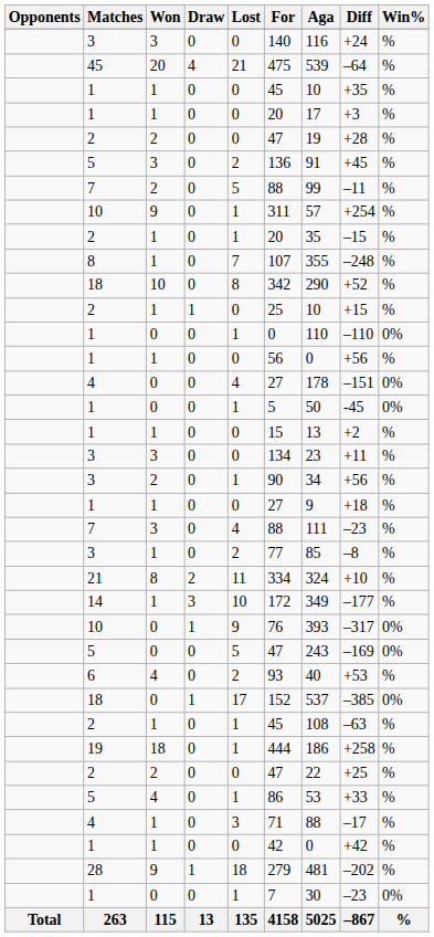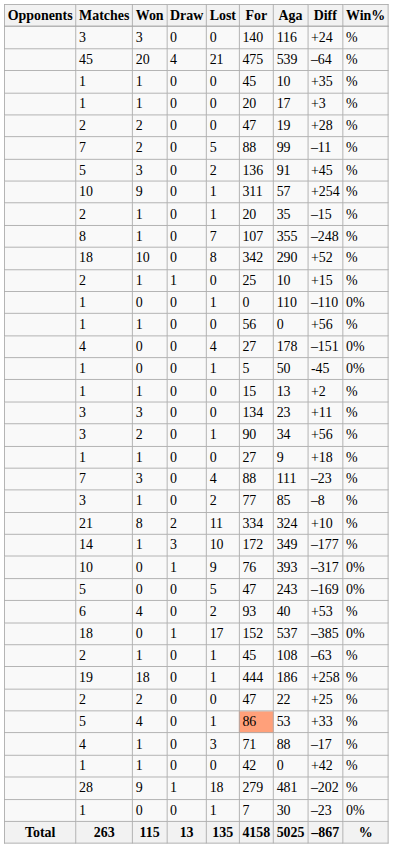 <table class="sortable wikitable">
 <tr>
 <th>Opponents</th>
 <th>Matches</th>
 <th>Won</th>
 <th>Draw</th>
 <th>Lost</th>
 <th>For</th>
 <th>Aga</th>
 <th>Diff</th>
 <th>Win%</th>
 </tr>
 <tr bgcolor="#d0ffd0" align="center">
 </tr>
 <tr>
 <td align="left"></td>
 <td>3</td>
 <td>3</td>
 <td>0</td>
 <td>0</td>
 <td>140</td>
 <td>116</td>
 <td>+24</td>
 <td>%</td>
 </tr>
 <tr>
 <td align="left"></td>
 <td>45</td>
 <td>20</td>
 <td>4</td>
 <td>21</td>
 <td>475</td>
 <td>539</td>
 <td>–64</td>
 <td>%</td>
 </tr>
 <tr>
 <td align="left"></td>
 <td>1</td>
 <td>1</td>
 <td>0</td>
 <td>0</td>
 <td>45</td>
 <td>10</td>
 <td>+35</td>
 <td>%</td>
 </tr>
 <tr>
 <td align="left"></td>
 <td>1</td>
 <td>1</td>
 <td>0</td>
 <td>0</td>
 <td>20</td>
 <td>17</td>
 <td>+3</td>
 <td>%</td>
 </tr>
 <tr>
 <td align="left"></td>
 <td>2</td>
 <td>2</td>
 <td>0</td>
 <td>0</td>
 <td>47</td>
 <td>19</td>
 <td>+28</td>
 <td>%</td>
 </tr>
 <tr>
 <td align="left"></td>
+<td>7</td>
+<td>2</td>
+<td>0</td>
+<td>5</td>
+<td>88</td>
+<td>99</td>
+<td>–11</td>
+<td>%</td>
+</tr>
+<tr>
+<td align="left"></td>
 <td>5</td>
 <td>3</td>
 <td>0</td>
 <td>2</td>
 <td>136</td>
 <td>91</td>
 <td>+45</td>
-<td>%</td>
-</tr>
-<tr>
-<td align="left"></td>
-<td>7</td>
-<td>2</td>
-<td>0</td>
-<td>5</td>
-<td>88</td>
-<td>99</td>
-<td>–11</td>
 <td>%</td>
 </tr>
 <tr>
 <td align="left"></td>
 <td>10</td>
 <td>9</td>
 <td>0</td>
 <td>1</td>
 <td>311</td>
 <td>57</td>
 <td>+254</td>
 <td>%</td>
 </tr>
 <tr>
 <td align="left"></td>
 <td>2</td>
 <td>1</td>
 <td>0</td>
 <td>1</td>
 <td>20</td>
 <td>35</td>
 <td>–15</td>
 <td>%</td>
 </tr>
 <tr>
 <td align="left"></td>
 <td>8</td>
 <td>1</td>
 <td>0</td>
 <td>7</td>
 <td>107</td>
 <td>355</td>
 <td>–248</td>
 <td>%</td>
 </tr>
 <tr>
 <td align="left"></td>
 <td>18</td>
 <td>10</td>
 <td>0</td>
 <td>8</td>
 <td>342</td>
 <td>290</td>
 <td>+52</td>
 <td>%</td>
 </tr>
 <tr>
 <td align="left"></td>
 <td>2</td>
 <td>1</td>
 <td>1</td>
 <td>0</td>
 <td>25</td>
 <td>10</td>
 <td>+15</td>
 <td>%</td>
 </tr>
 <tr>
 <td align="left"></td>
 <td>1</td>
 <td>0</td>
 <td>0</td>
 <td>1</td>
 <td>0</td>
 <td>110</td>
 <td>–110</td>
 <td>0%</td>
 </tr>
 <tr>
 <td align="left"></td>
 <td>1</td>
 <td>1</td>
 <td>0</td>
 <td>0</td>
 <td>56</td>
 <td>0</td>
 <td>+56</td>
 <td>%</td>
 </tr>
 <tr>
 <td align="left"></td>
 <td>4</td>
 <td>0</td>
 <td>0</td>
 <td>4</td>
 <td>27</td>
 <td>178</td>
 <td>–151</td>
 <td>0%</td>
 </tr>
 <tr>
 <td align="left"></td>
 <td>1</td>
 <td>0</td>
 <td>0</td>
 <td>1</td>
 <td>5</td>
 <td>50</td>
 <td>-45</td>
 <td>0%</td>
 </tr>
 <tr>
 <td align="left"></td>
 <td>1</td>
 <td>1</td>
 <td>0</td>
 <td>0</td>
 <td>15</td>
 <td>13</td>
 <td>+2</td>
 <td>%</td>
 </tr>
 <tr>
 <td align="left"></td>
 <td>3</td>
 <td>3</td>
 <td>0</td>
 <td>0</td>
 <td>134</td>
 <td>23</td>
 <td>+11</td>
 <td>%</td>
 </tr>
 <tr>
 <td align="left"></td>
 <td>3</td>
 <td>2</td>
 <td>0</td>
 <td>1</td>
 <td>90</td>
 <td>34</td>
 <td>+56</td>
 <td>%</td>
 </tr>
 <tr>
 <td align="left"></td>
 <td>1</td>
 <td>1</td>
 <td>0</td>
 <td>0</td>
 <td>27</td>
 <td>9</td>
 <td>+18</td>
 <td>%</td>
 </tr>
 <tr>
 <td align="left"></td>
 <td>7</td>
 <td>3</td>
 <td>0</td>
 <td>4</td>
 <td>88</td>
 <td>111</td>
 <td>–23</td>
 <td>%</td>
 </tr>
 <tr>
 <td align="left"></td>
 <td>3</td>
 <td>1</td>
 <td>0</td>
 <td>2</td>
 <td>77</td>
 <td>85</td>
 <td>–8</td>
 <td>%</td>
 </tr>
 <tr>
 <td align="left"></td>
 <td>21</td>
 <td>8</td>
 <td>2</td>
 <td>11</td>
 <td>334</td>
 <td>324</td>
 <td>+10</td>
 <td>%</td>
 </tr>
 <tr>
 <td align="left"></td>
 <td>14</td>
 <td>1</td>
 <td>3</td>
 <td>10</td>
 <td>172</td>
 <td>349</td>
 <td>–177</td>
 <td>%</td>
 </tr>
 <tr>
 <td align="left"></td>
 <td>10</td>
 <td>0</td>
 <td>1</td>
 <td>9</td>
 <td>76</td>
 <td>393</td>
 <td>–317</td>
 <td>0%</td>
 </tr>
 <tr>
 <td align="left"></td>
 <td>5</td>
 <td>0</td>
 <td>0</td>
 <td>5</td>
 <td>47</td>
 <td>243</td>
 <td>–169</td>
 <td>0%</td>
 </tr>
 <tr>
 <td align="left"></td>
 <td>6</td>
 <td>4</td>
 <td>0</td>
 <td>2</td>
 <td>93</td>
 <td>40</td>
 <td>+53</td>
 <td>%</td>
 </tr>
 <tr>
 <td align="left"></td>
 <td>18</td>
 <td>0</td>
 <td>1</td>
 <td>17</td>
 <td>152</td>
 <td>537</td>
 <td>–385</td>
 <td>0%</td>
 </tr>
 <tr>
 <td align="left"></td>
 <td>2</td>
 <td>1</td>
 <td>0</td>
 <td>1</td>
 <td>45</td>
 <td>108</td>
 <td>–63</td>
 <td>%</td>
 </tr>
 <tr>
 <td align="left"></td>
 <td>19</td>
 <td>18</td>
 <td>0</td>
 <td>1</td>
 <td>444</td>
 <td>186</td>
 <td>+258</td>
 <td>%</td>
 </tr>
 <tr>
 <td align="left"></td>
 <td>2</td>
 <td>2</td>
 <td>0</td>
 <td>0</td>
 <td>47</td>
 <td>22</td>
 <td>+25</td>
 <td>%</td>
 </tr>
 <tr>
 <td align="left"></td>
 <td>5</td>
 <td>4</td>
 <td>0</td>
 <td>1</td>
-<td>86</td>
+<td style="background: lightsalmon;">86</td>
 <td>53</td>
 <td>+33</td>
 <td>%</td>
 </tr>
 <tr>
 <td align="left"></td>
 <td>4</td>
 <td>1</td>
 <td>0</td>
 <td>3</td>
 <td>71</td>
 <td>88</td>
 <td>–17</td>
 <td>%</td>
 </tr>
 <tr>
 <td align="left"></td>
 <td>1</td>
 <td>1</td>
 <td>0</td>
 <td>0</td>
 <td>42</td>
 <td>0</td>
 <td>+42</td>
 <td>%</td>
 </tr>
 <tr>
 <td align="left"></td>
 <td>28</td>
 <td>9</td>
 <td>1</td>
 <td>18</td>
 <td>279</td>
 <td>481</td>
 <td>–202</td>
 <td>%</td>
 </tr>
 <tr>
 <td align="left"></td>
 <td>1</td>
 <td>0</td>
 <td>0</td>
 <td>1</td>
 <td>7</td>
 <td>30</td>
 <td>–23</td>
 <td>0%</td>
 </tr>
 <tr>
 <th><strong>Total</strong></th>
 <th><strong>263</strong></th>
 <th><strong>115</strong></th>
 <th><strong>13</strong></th>
 <th><strong>135</strong></th>
 <th><strong>4158</strong></th>
 <th><strong>5025</strong></th>
 <th><strong>–867</strong></th>
 <th><strong>%</strong></th>
 </tr>
 </table>
